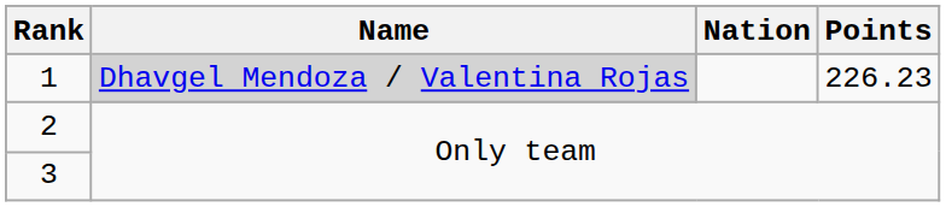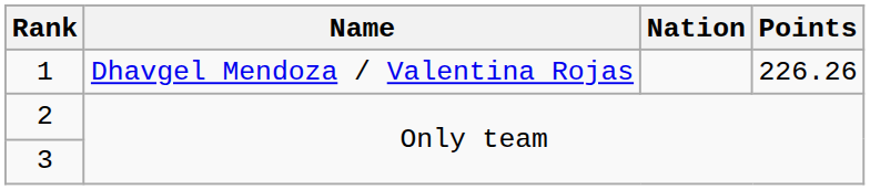 <table class="wikitable" style="text-align:center">
 <tr>
 <th>Rank</th>
 <th>Name</th>
 <th>Nation</th>
 <th>Points</th>
 </tr>
 <tr>
 <td>1</td>
-<td align=left style="background: lightgrey;"><a href='#'>Dhavgel Mendoza</a> / <a href='#'>Valentina Rojas</a></td>
+<td align=left><a href='#'>Dhavgel Mendoza</a> / <a href='#'>Valentina Rojas</a></td>
 <td align=left></td>
-<td>226.23</td>
+<td>226.26</td>
 </tr>
 <tr>
 <td>2</td>
 <td colspan="3" rowspan="2">Only team</td>
 </tr>
 <tr>
 <td>3</td>
 </tr>
 </table>
